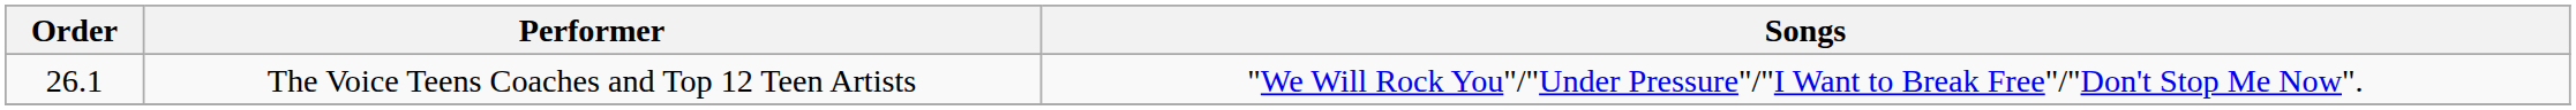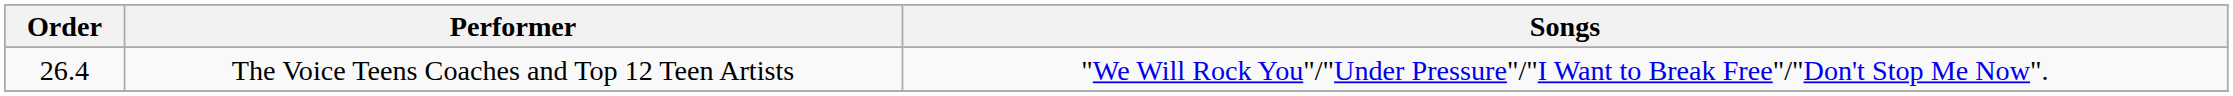 <table class="wikitable" style="text-align:center; line-height:17px; width:100%;">
 <tr>
 <th>Order</th>
 <th>Performer</th>
 <th>Songs</th>
 </tr>
 <tr>
-<td>26.1</td>
+<td>26.4</td>
 <td>The Voice Teens Coaches and Top 12 Teen Artists</td>
 <td>"<a href='#'>We Will Rock You</a>"/"<a href='#'>Under Pressure</a>"/"<a href='#'>I Want to Break Free</a>"/"<a href='#'>Don't Stop Me Now</a>".</td>
 </tr>
 <tr>
 </tr>
 </table>
